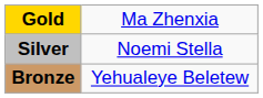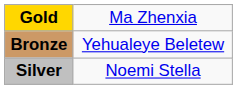 <table class="wikitable" style=" text-align:center; " width="35%">
 <tr>
 <td style="background:gold"><strong>Gold</strong></td>
 <td><a href='#'>Ma Zhenxia</a> <br><small></small></td>
 </tr>
 <tr>
+<td style="background:#cc9966"><strong>Bronze</strong></td>
+<td><a href='#'>Yehualeye Beletew</a> <br><small></small></td>
+</tr>
+<tr>
 <td style="background:silver"><strong>Silver</strong></td>
 <td><a href='#'>Noemi Stella</a><br><small> </small></td>
 </tr>
-<tr>
-<td style="background:#cc9966"><strong>Bronze</strong></td>
-<td><a href='#'>Yehualeye Beletew</a> <br><small></small></td>
-</tr>
 </table>
